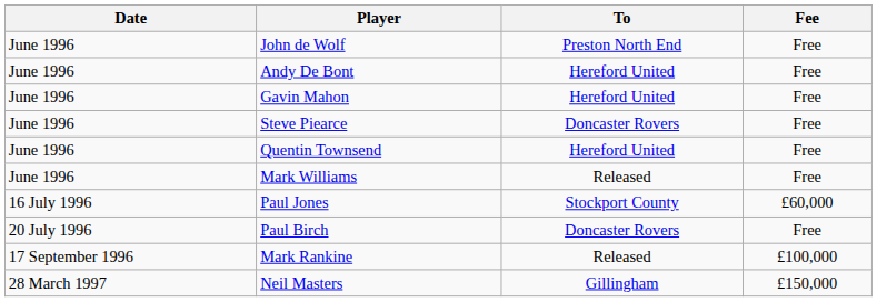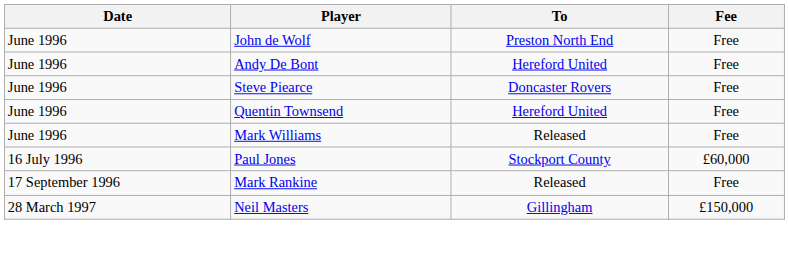 <table class="wikitable" style="text-align:center; font-size:95%;width:65%; text-align:left">
 <tr>
 <th><strong>Date</strong></th>
 <th><strong>Player</strong></th>
 <th><strong>To</strong></th>
 <th><strong>Fee</strong></th>
 </tr>
 <tr --->
 <td>June 1996</td>
 <td> <a href='#'>John de Wolf</a></td>
 <td align="center"><a href='#'>Preston North End</a></td>
 <td align="center">Free</td>
 </tr>
 <tr --->
 <td>June 1996</td>
 <td> <a href='#'>Andy De Bont</a></td>
-<td align="center"><a href='#'>Hereford United</a></td>
-<td align="center">Free</td>
-</tr>
-<tr --->
-<td>June 1996</td>
-<td> <a href='#'>Gavin Mahon</a></td>
 <td align="center"><a href='#'>Hereford United</a></td>
 <td align="center">Free</td>
 </tr>
 <tr --->
 <td>June 1996</td>
 <td> <a href='#'>Steve Piearce</a></td>
 <td align="center"><a href='#'>Doncaster Rovers</a></td>
 <td align="center">Free</td>
 </tr>
 <tr --->
 <td>June 1996</td>
 <td> <a href='#'>Quentin Townsend</a></td>
 <td align="center"><a href='#'>Hereford United</a></td>
 <td align="center">Free</td>
 </tr>
 <tr --->
 <td>June 1996</td>
 <td> <a href='#'>Mark Williams</a></td>
 <td align="center">Released</td>
 <td align="center">Free</td>
 </tr>
 <tr --->
 <td>16 July 1996</td>
 <td> <a href='#'>Paul Jones</a></td>
 <td align="center"><a href='#'>Stockport County</a></td>
 <td align="center">£60,000</td>
 </tr>
 <tr --->
-<td>20 July 1996</td>
-<td> <a href='#'>Paul Birch</a></td>
-<td align="center"><a href='#'>Doncaster Rovers</a></td>
-<td align="center">Free</td>
-</tr>
-<tr --->
 <td>17 September 1996</td>
 <td> <a href='#'>Mark Rankine</a></td>
 <td align="center">Released</td>
-<td align="center">£100,000</td>
+<td align="center">Free</td>
 </tr>
 <tr --->
 <td>28 March 1997</td>
 <td> <a href='#'>Neil Masters</a></td>
 <td align="center"><a href='#'>Gillingham</a></td>
 <td align="center">£150,000</td>
 </tr>
 </table>
